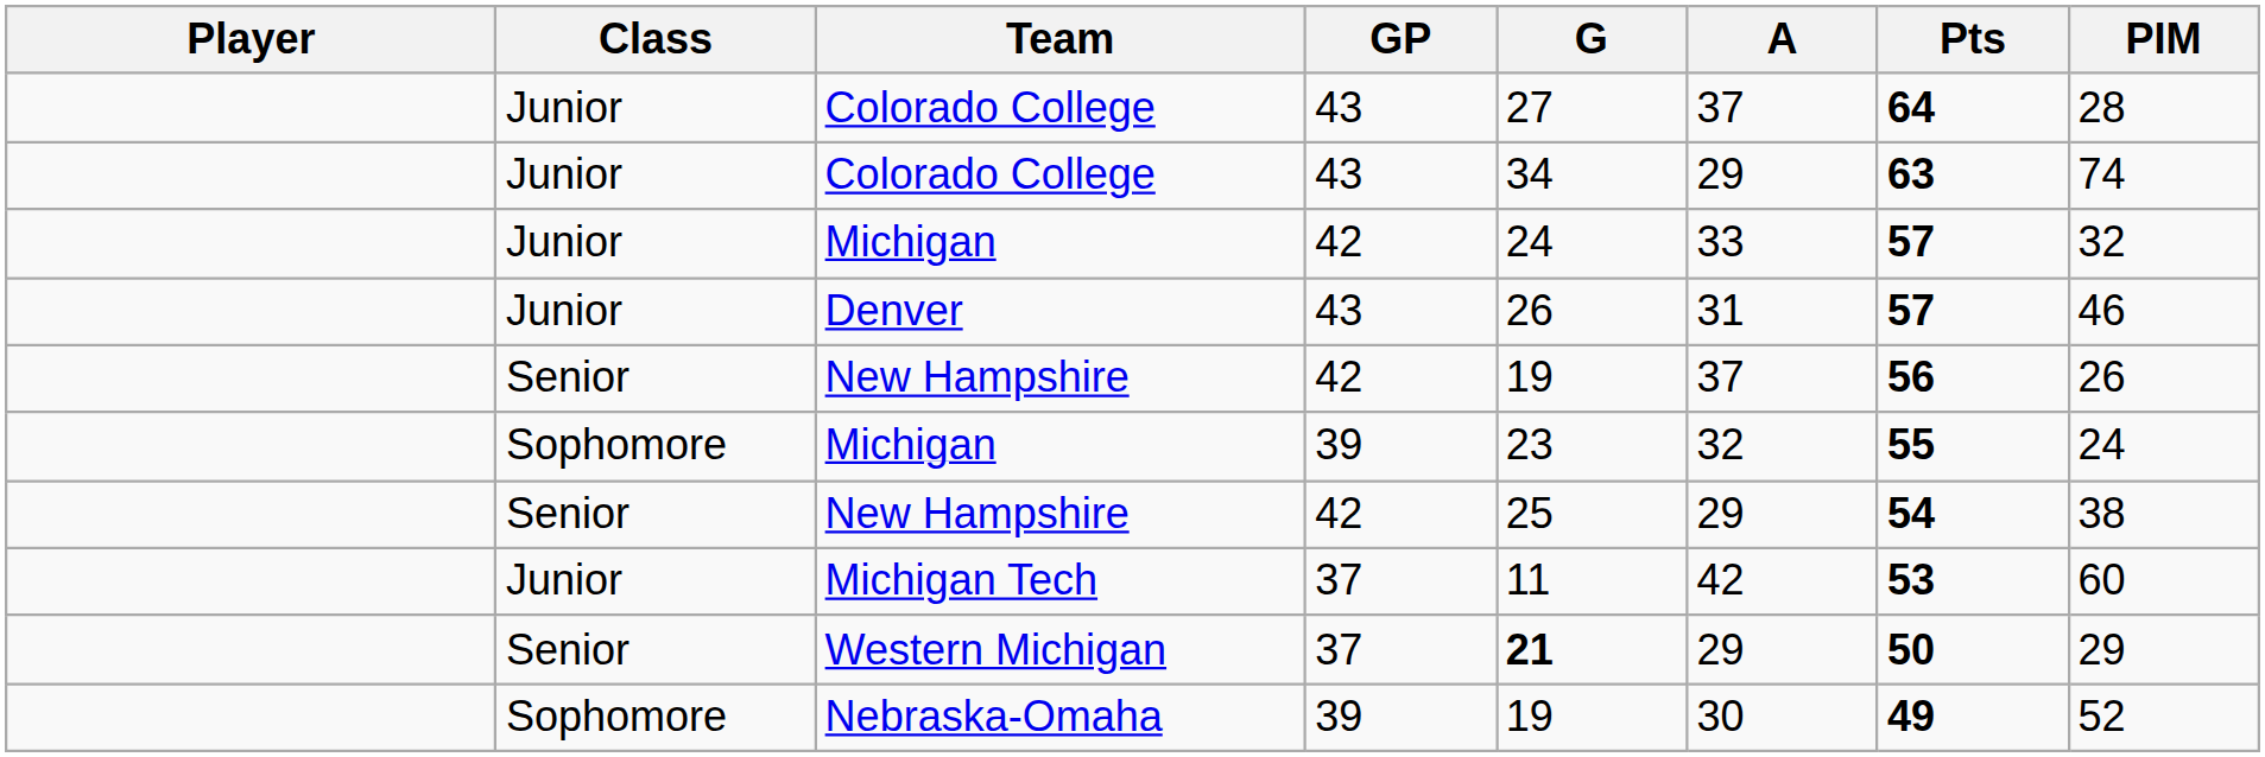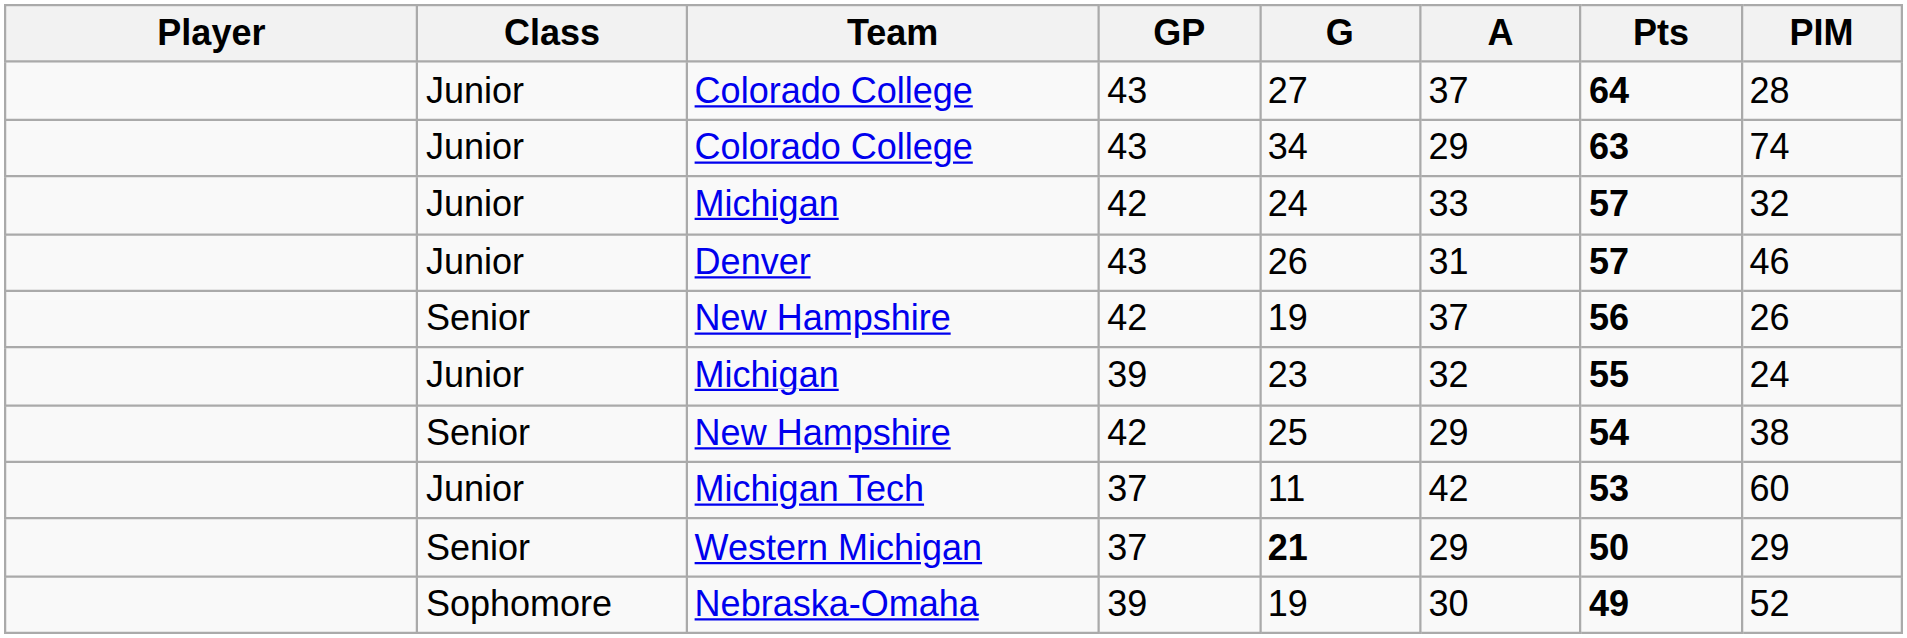 <table class="wikitable sortable">
 <tr>
 <th style="width: 11em;">Player</th>
 <th style="width: 7em;">Class</th>
 <th style="width: 11em;">Team</th>
 <th style="width: 4em;">GP</th>
 <th style="width: 4em;">G</th>
 <th style="width: 4em;">A</th>
 <th style="width: 4em;">Pts</th>
 <th style="width: 4em;">PIM</th>
 </tr>
 <tr>
 <td></td>
 <td>Junior</td>
 <td><a href='#'>Colorado College</a></td>
 <td>43</td>
 <td>27</td>
 <td>37</td>
 <td><strong>64</strong></td>
 <td>28</td>
 </tr>
 <tr>
 <td></td>
 <td>Junior</td>
 <td><a href='#'>Colorado College</a></td>
 <td>43</td>
 <td>34</td>
 <td>29</td>
 <td><strong>63</strong></td>
 <td>74</td>
 </tr>
 <tr>
 <td></td>
 <td>Junior</td>
 <td><a href='#'>Michigan</a></td>
 <td>42</td>
 <td>24</td>
 <td>33</td>
 <td><strong>57</strong></td>
 <td>32</td>
 </tr>
 <tr>
 <td></td>
 <td>Junior</td>
 <td><a href='#'>Denver</a></td>
 <td>43</td>
 <td>26</td>
 <td>31</td>
 <td><strong>57</strong></td>
 <td>46</td>
 </tr>
 <tr>
 <td></td>
 <td>Senior</td>
 <td><a href='#'>New Hampshire</a></td>
 <td>42</td>
 <td>19</td>
 <td>37</td>
 <td><strong>56</strong></td>
 <td>26</td>
 </tr>
 <tr>
 <td></td>
-<td>Sophomore</td>
+<td>Junior</td>
 <td><a href='#'>Michigan</a></td>
 <td>39</td>
 <td>23</td>
 <td>32</td>
 <td><strong>55</strong></td>
 <td>24</td>
 </tr>
 <tr>
 <td></td>
 <td>Senior</td>
 <td><a href='#'>New Hampshire</a></td>
 <td>42</td>
 <td>25</td>
 <td>29</td>
 <td><strong>54</strong></td>
 <td>38</td>
 </tr>
 <tr>
 <td></td>
 <td>Junior</td>
 <td><a href='#'>Michigan Tech</a></td>
 <td>37</td>
 <td>11</td>
 <td>42</td>
 <td><strong>53</strong></td>
 <td>60</td>
 </tr>
 <tr>
 <td></td>
 <td>Senior</td>
 <td><a href='#'>Western Michigan</a></td>
 <td>37</td>
 <td><strong>21</strong></td>
 <td>29</td>
 <td><strong>50</strong></td>
 <td>29</td>
 </tr>
 <tr>
 <td></td>
 <td>Sophomore</td>
 <td><a href='#'>Nebraska-Omaha</a></td>
 <td>39</td>
 <td>19</td>
 <td>30</td>
 <td><strong>49</strong></td>
 <td>52</td>
 </tr>
 </table>
